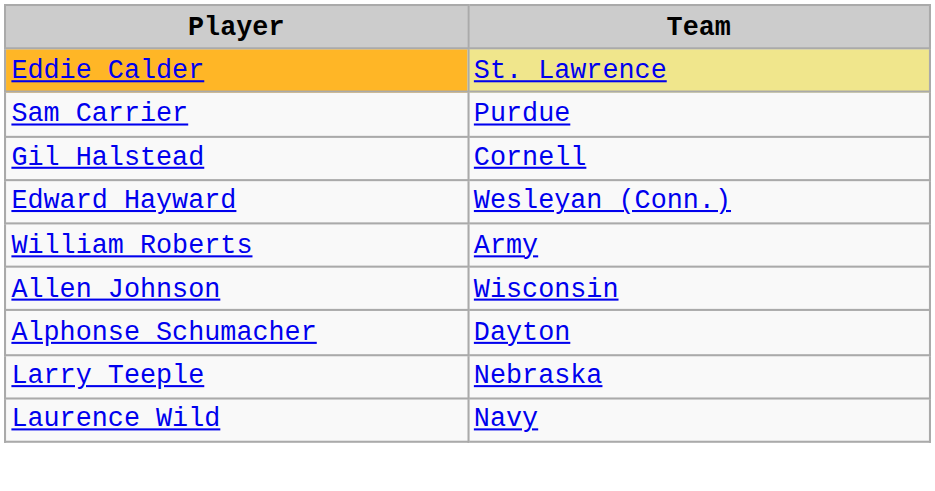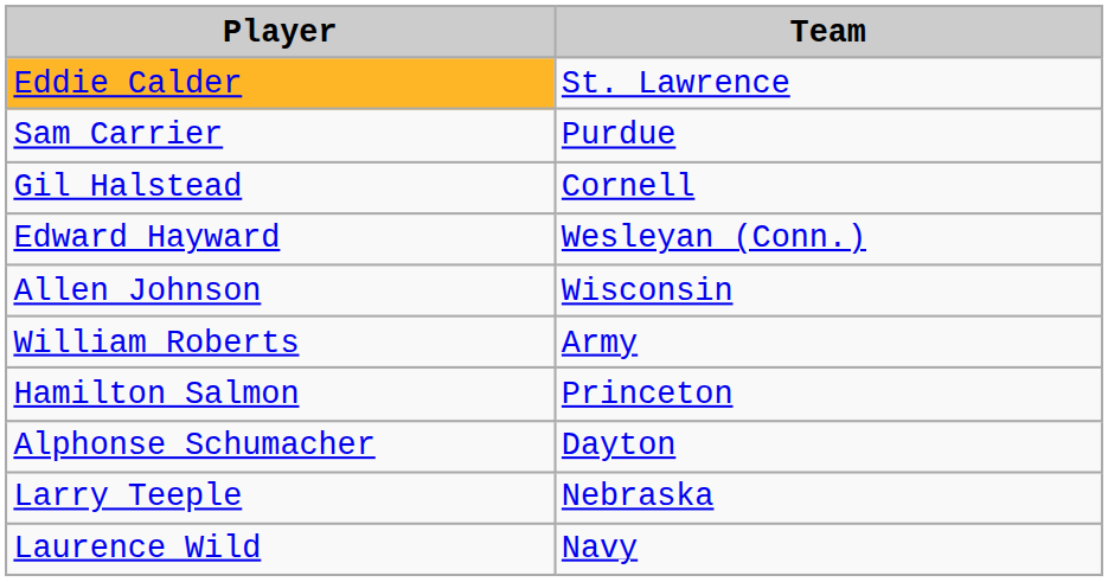 <table class="wikitable sortable" style="width:450px" "border:'1' 'solid' 'gray'">
 <tr>
 <th style="background:#CCCCCC;width:50%">Player</th>
 <th style="background:#CCCCCC;width:50%">Team</th>
 </tr>
 <tr>
 <td style="background-color:#ffb626"><a href='#'>Eddie Calder</a></td>
-<td style="background: khaki;"><a href='#'>St. Lawrence</a></td>
+<td><a href='#'>St. Lawrence</a></td>
 </tr>
 <tr>
 <td><a href='#'>Sam Carrier</a></td>
 <td><a href='#'>Purdue</a></td>
 </tr>
 <tr>
 <td><a href='#'>Gil Halstead</a></td>
 <td><a href='#'>Cornell</a></td>
 </tr>
 <tr>
 <td><a href='#'>Edward Hayward</a></td>
 <td><a href='#'>Wesleyan (Conn.)</a></td>
 </tr>
 <tr>
+<td><a href='#'>Allen Johnson</a></td>
+<td><a href='#'>Wisconsin</a></td>
+</tr>
+<tr>
 <td><a href='#'>William Roberts</a></td>
 <td><a href='#'>Army</a></td>
 </tr>
 <tr>
-<td><a href='#'>Allen Johnson</a></td>
-<td><a href='#'>Wisconsin</a></td>
+<td><a href='#'>Hamilton Salmon</a></td>
+<td><a href='#'>Princeton</a></td>
 </tr>
 <tr>
 <td><a href='#'>Alphonse Schumacher</a></td>
 <td><a href='#'>Dayton</a></td>
 </tr>
 <tr>
 <td><a href='#'>Larry Teeple</a></td>
 <td><a href='#'>Nebraska</a></td>
 </tr>
 <tr>
 <td><a href='#'>Laurence Wild</a></td>
 <td><a href='#'>Navy</a></td>
 </tr>
 </table>
